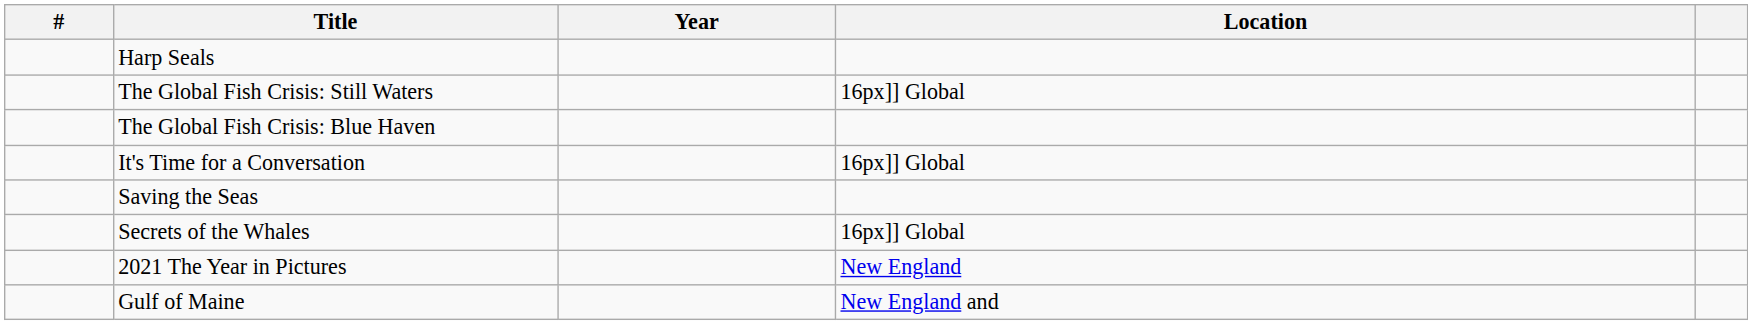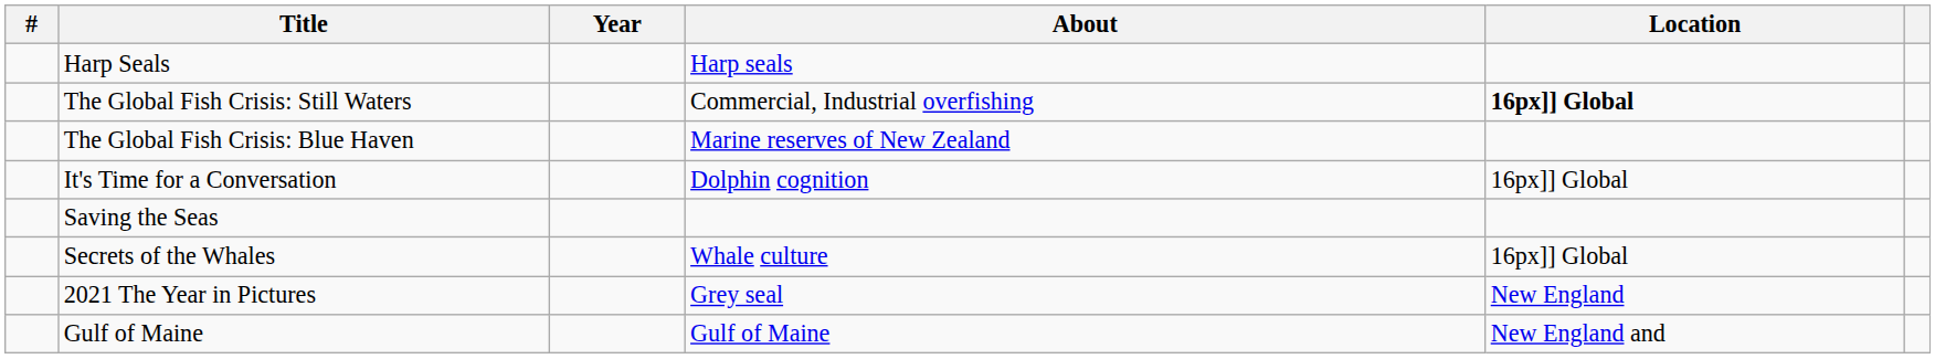 <table class="wikitable" style="width:100%">
 <tr>
 <th scope="col">&num;</th>
 <th scope="col" style="width:315px">Title</th>
 <th scope="col">Year</th>
+<th scope="col">About</th>
 <th scope="col">Location</th>
 <th scope="col"></th>
 </tr>
 <tr>
 <td scope="row"></td>
 <td>Harp Seals</td>
 <td></td>
+<td><a href='#'>Harp seals</a></td>
 <td></td>
 <td></td>
 </tr>
 <tr>
 <td scope="row"></td>
 <td>The Global Fish Crisis: Still Waters</td>
 <td></td>
-<td [[File:>16px]] Global</td>
+<td>Commercial, Industrial <a href='#'>overfishing</a></td>
+<td [[File:><strong>16px]] Global</strong></td>
 <td></td>
 </tr>
 <tr>
 <td scope="row"></td>
 <td>The Global Fish Crisis: Blue Haven</td>
 <td></td>
+<td><a href='#'>Marine reserves of New Zealand</a></td>
 <td></td>
 <td></td>
 </tr>
 <tr>
 <td scope="row"></td>
 <td>It's Time for a Conversation</td>
 <td></td>
+<td><a href='#'>Dolphin</a> <a href='#'>cognition</a></td>
 <td [[File:>16px]] Global</td>
 <td></td>
 </tr>
 <tr>
 <td scope="row"></td>
 <td>Saving the Seas</td>
 <td></td>
 <td></td>
 <td></td>
+<td></td>
 </tr>
 <tr>
 <td scope="row"></td>
 <td>Secrets of the Whales</td>
 <td></td>
+<td><a href='#'>Whale</a> <a href='#'>culture</a></td>
 <td [[File:>16px]] Global</td>
 <td></td>
 </tr>
 <tr>
 <td scope="row"></td>
 <td>2021 The Year in Pictures</td>
 <td></td>
+<td><a href='#'>Grey seal</a></td>
 <td><a href='#'>New England</a></td>
 <td></td>
 </tr>
 <tr>
 <td scope="row"></td>
 <td>Gulf of Maine</td>
 <td></td>
+<td><a href='#'>Gulf of Maine</a></td>
 <td><a href='#'>New England</a> and </td>
 <td></td>
 </tr>
 </table>
